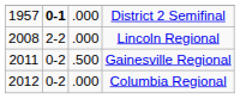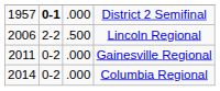 <table class="wikitable" style="text-align:center">
 <tr>
 </tr>
 <tr>
 <td>1957</td>
 <td><strong>0-1</strong></td>
 <td>.000</td>
 <td><a href='#'>District 2 Semifinal</a></td>
 </tr>
 <tr>
-<td>2008</td>
+<td>2006</td>
 <td>2-2</td>
-<td>.000</td>
+<td>.500</td>
 <td><a href='#'>Lincoln Regional</a></td>
 </tr>
 <tr>
 <td>2011</td>
 <td>0-2</td>
-<td>.500</td>
+<td>.000</td>
 <td><a href='#'>Gainesville Regional</a></td>
 </tr>
 <tr>
-<td>2012</td>
+<td>2014</td>
 <td>0-2</td>
 <td>.000</td>
 <td><a href='#'>Columbia Regional</a></td>
 </tr>
 </table>
